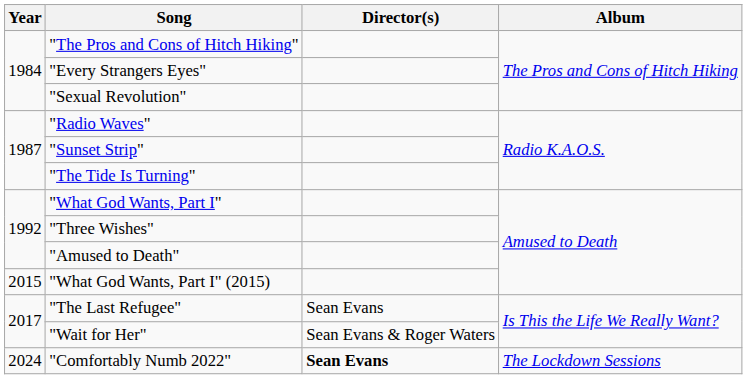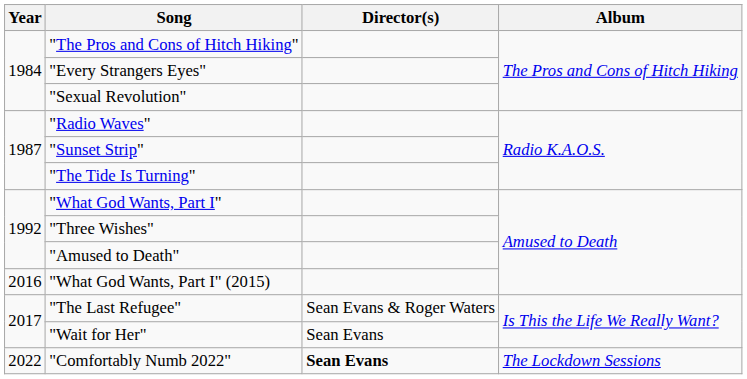 <table class="wikitable">
 <tr>
 <th>Year</th>
 <th>Song</th>
 <th>Director(s)</th>
 <th>Album</th>
 </tr>
 <tr>
 <td rowspan="3">1984</td>
 <td>"<a href='#'>The Pros and Cons of Hitch Hiking</a>"</td>
 <td></td>
 <td rowspan="3"><em><a href='#'>The Pros and Cons of Hitch Hiking</a></em></td>
 </tr>
 <tr>
 <td>"Every Strangers Eyes"</td>
 <td></td>
 </tr>
 <tr>
 <td>"Sexual Revolution"</td>
 </tr>
 <tr>
 <td rowspan="3">1987</td>
 <td>"<a href='#'>Radio Waves</a>"</td>
 <td></td>
 <td rowspan="3"><em><a href='#'>Radio K.A.O.S.</a></em></td>
 </tr>
 <tr>
 <td>"<a href='#'>Sunset Strip</a>"</td>
 <td></td>
 </tr>
 <tr>
 <td>"<a href='#'>The Tide Is Turning</a>"</td>
 <td></td>
 </tr>
 <tr>
 <td rowspan="3">1992</td>
 <td>"<a href='#'>What God Wants, Part I</a>"</td>
 <td></td>
 <td rowspan="4"><em><a href='#'>Amused to Death</a></em></td>
 </tr>
 <tr>
 <td>"Three Wishes"</td>
 <td></td>
 </tr>
 <tr>
 <td>"Amused to Death"</td>
 <td></td>
 </tr>
 <tr>
-<td>2015</td>
+<td>2016</td>
 <td>"What God Wants, Part I" (2015)</td>
 <td></td>
 </tr>
 <tr>
 <td rowspan="2">2017</td>
 <td>"The Last Refugee"</td>
-<td>Sean Evans</td>
+<td>Sean Evans & Roger Waters</td>
 <td rowspan="2"><em><a href='#'>Is This the Life We Really Want?</a></em></td>
 </tr>
 <tr>
 <td>"Wait for Her"</td>
-<td>Sean Evans & Roger Waters</td>
+<td>Sean Evans</td>
 </tr>
 <tr>
-<td>2024</td>
+<td>2022</td>
 <td>"Comfortably Numb 2022"</td>
 <td><strong>Sean Evans</strong></td>
 <td><a href='#'><em>The Lockdown Sessions</em></a></td>
 </tr>
 </table>
